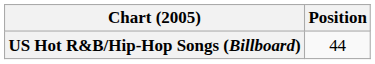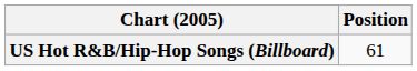 <table class="wikitable plainrowheaders" style="text-align:center">
 <tr>
 <th scope="col">Chart (2005)</th>
 <th scope="col">Position</th>
 </tr>
 <tr>
 <th scope="row">US Hot R&B/Hip-Hop Songs (<em>Billboard</em>)</th>
-<td>44</td>
+<td>61</td>
 </tr>
 </table>
